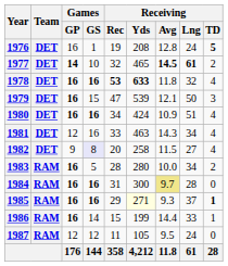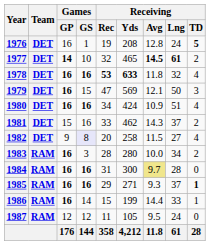 <table class="wikitable" style="text-align:center">
 <tr>
 <th rowspan="2">Year</th>
 <th rowspan="2">Team</th>
 <th colspan="2">Games</th>
 <th colspan="5">Receiving</th>
 </tr>
 <tr>
 <th>GP</th>
 <th>GS</th>
 <th>Rec</th>
 <th>Yds</th>
 <th>Avg</th>
 <th>Lng</th>
 <th>TD</th>
 </tr>
 <tr>
 <th><a href='#'>1976</a></th>
 <th><a href='#'>DET</a></th>
 <td>16</td>
 <td>1</td>
 <td>19</td>
 <td>208</td>
 <td>12.8</td>
 <td>24</td>
 <td><strong>5</strong></td>
 </tr>
 <tr>
 <th><a href='#'>1977</a></th>
 <th><a href='#'>DET</a></th>
 <td><strong>14</strong></td>
 <td>10</td>
 <td>32</td>
 <td>465</td>
 <td><strong>14.5</strong></td>
 <td><strong>61</strong></td>
 <td>2</td>
 </tr>
 <tr>
 <th><a href='#'>1978</a></th>
 <th><a href='#'>DET</a></th>
 <td><strong>16</strong></td>
 <td><strong>16</strong></td>
 <td><strong>53</strong></td>
 <td><strong>633</strong></td>
 <td>11.8</td>
 <td>32</td>
 <td>4</td>
 </tr>
 <tr>
 <th><a href='#'>1979</a></th>
 <th><a href='#'>DET</a></th>
 <td><strong>16</strong></td>
 <td>15</td>
 <td>47</td>
-<td>539</td>
+<td>569</td>
 <td>12.1</td>
 <td>50</td>
 <td>3</td>
 </tr>
 <tr>
 <th><a href='#'>1980</a></th>
 <th><a href='#'>DET</a></th>
 <td><strong>16</strong></td>
 <td><strong>16</strong></td>
 <td>34</td>
 <td>424</td>
 <td>10.9</td>
 <td>51</td>
 <td>4</td>
 </tr>
 <tr>
 <th><a href='#'>1981</a></th>
 <th><a href='#'>DET</a></th>
-<td>12</td>
+<td>15</td>
 <td>16</td>
 <td>33</td>
-<td>463</td>
+<td>462</td>
 <td>14.3</td>
-<td>34</td>
-<td>4</td>
+<td>37</td>
+<td>2</td>
 </tr>
 <tr>
 <th><a href='#'>1982</a></th>
 <th><a href='#'>DET</a></th>
 <td>9</td>
 <td style="background: lavender;">8</td>
 <td>20</td>
 <td>258</td>
 <td>11.5</td>
 <td>27</td>
 <td>4</td>
 </tr>
 <tr>
 <th><a href='#'>1983</a></th>
 <th><a href='#'>RAM</a></th>
 <td><strong>16</strong></td>
-<td>5</td>
+<td>3</td>
 <td>28</td>
 <td>280</td>
 <td>10.0</td>
 <td>34</td>
 <td>2</td>
 </tr>
 <tr>
 <th><a href='#'>1984</a></th>
 <th><a href='#'>RAM</a></th>
 <td><strong>16</strong></td>
 <td><strong>16</strong></td>
 <td>31</td>
 <td>300</td>
 <td style="background: khaki;">9.7</td>
 <td>28</td>
 <td>0</td>
 </tr>
 <tr>
 <th><a href='#'>1985</a></th>
 <th><a href='#'>RAM</a></th>
 <td><strong>16</strong></td>
 <td><strong>16</strong></td>
 <td>29</td>
-<td style="background: lightyellow;">271</td>
+<td>271</td>
 <td>9.3</td>
 <td>37</td>
 <td><strong>1</strong></td>
 </tr>
 <tr>
 <th><a href='#'>1986</a></th>
 <th><a href='#'>RAM</a></th>
 <td><strong>16</strong></td>
 <td>14</td>
 <td>15</td>
 <td>199</td>
 <td>14.4</td>
 <td>33</td>
 <td>1</td>
 </tr>
 <tr>
 <th><a href='#'>1987</a></th>
 <th><a href='#'>RAM</a></th>
 <td>12</td>
 <td>12</td>
 <td>11</td>
 <td>105</td>
 <td>9.5</td>
 <td>24</td>
 <td>0</td>
 </tr>
 <tr>
 <th colspan="2"></th>
 <th>176</th>
 <th>144</th>
 <th>358</th>
 <th>4,212</th>
 <th>11.8</th>
 <th>61</th>
 <th>28</th>
 </tr>
 </table>
